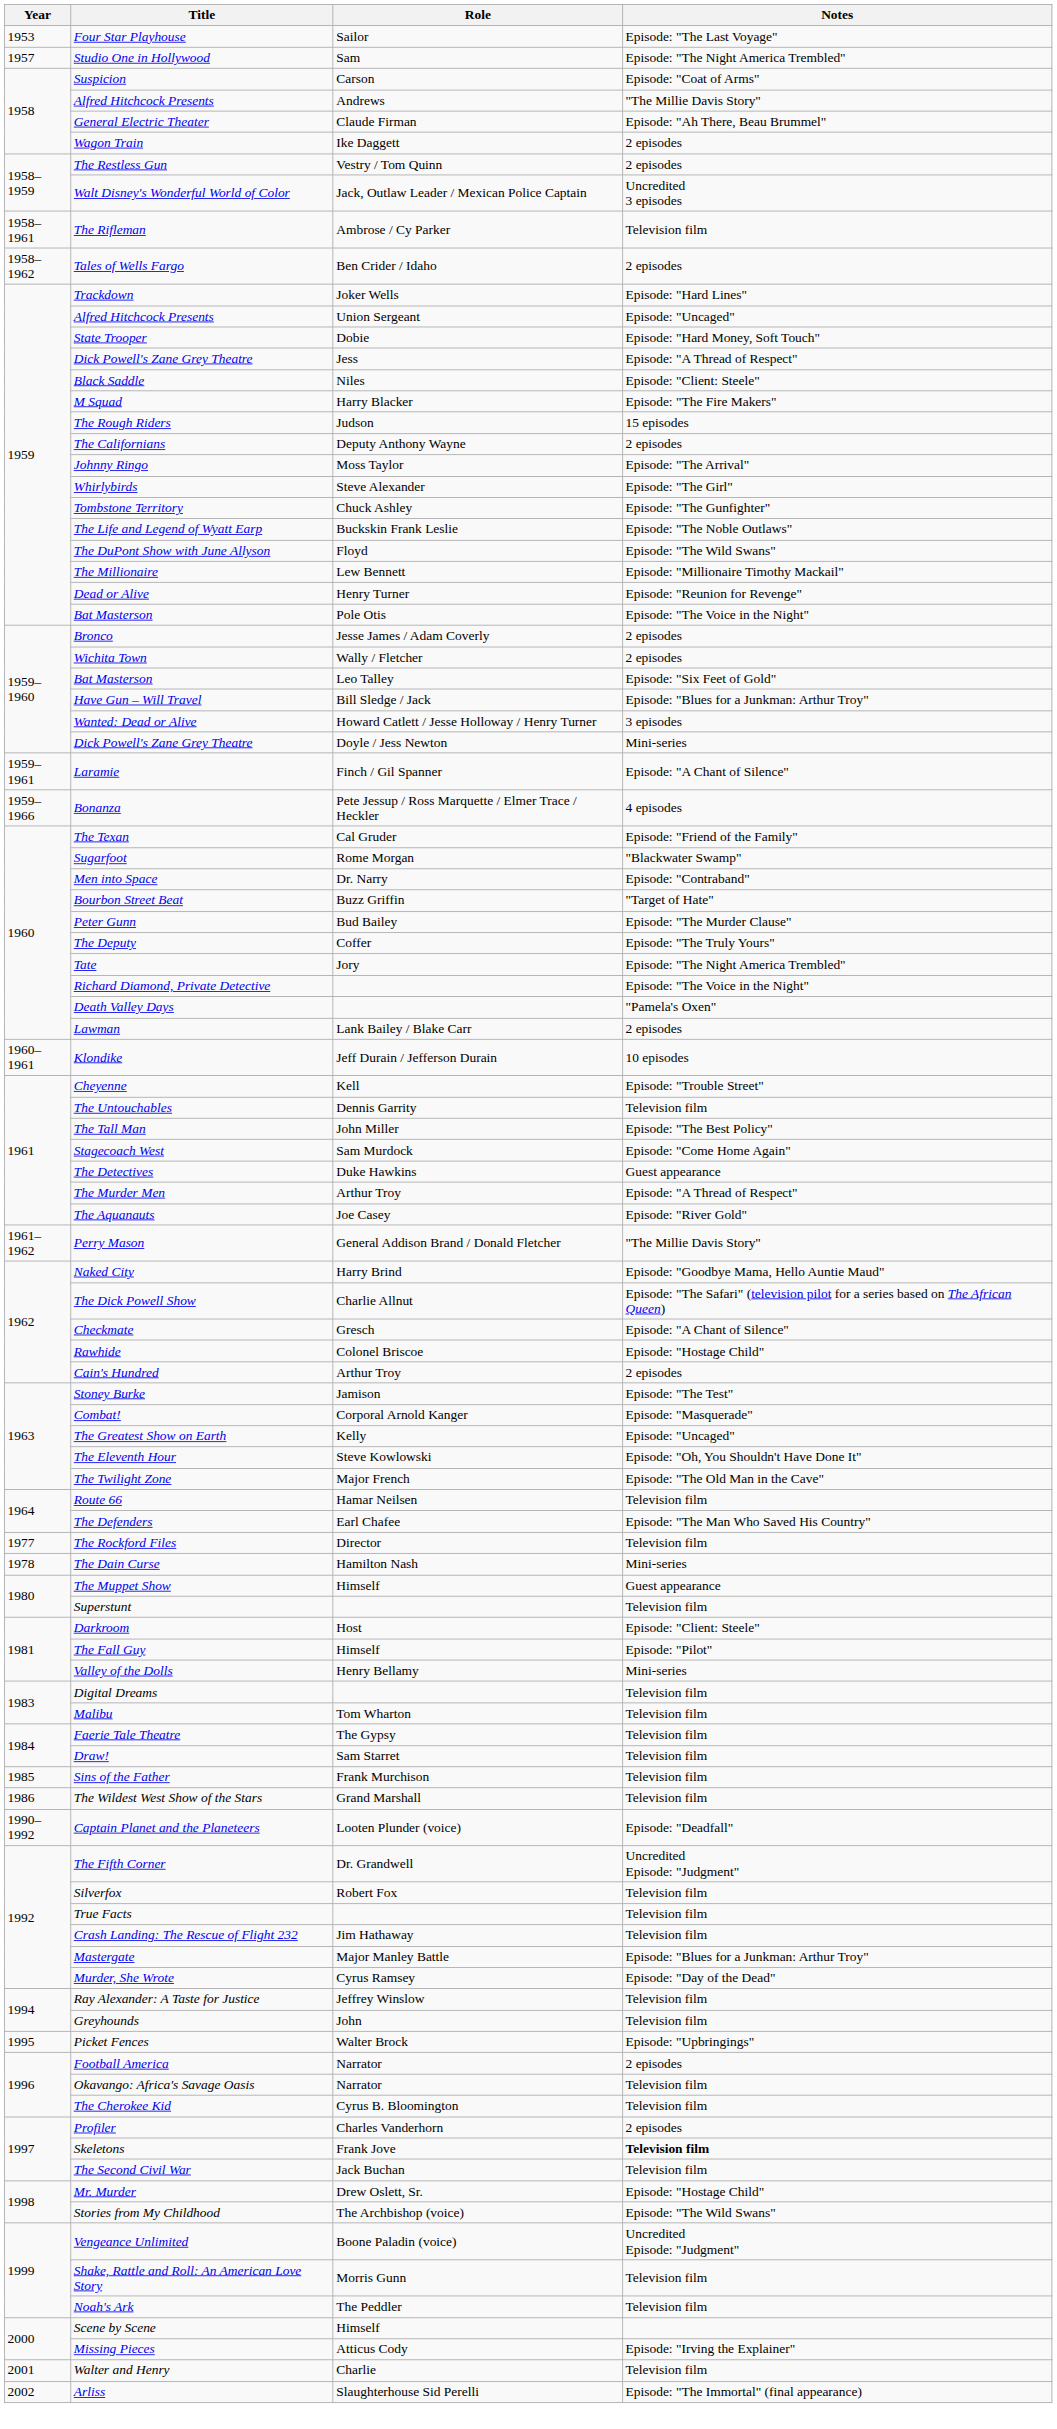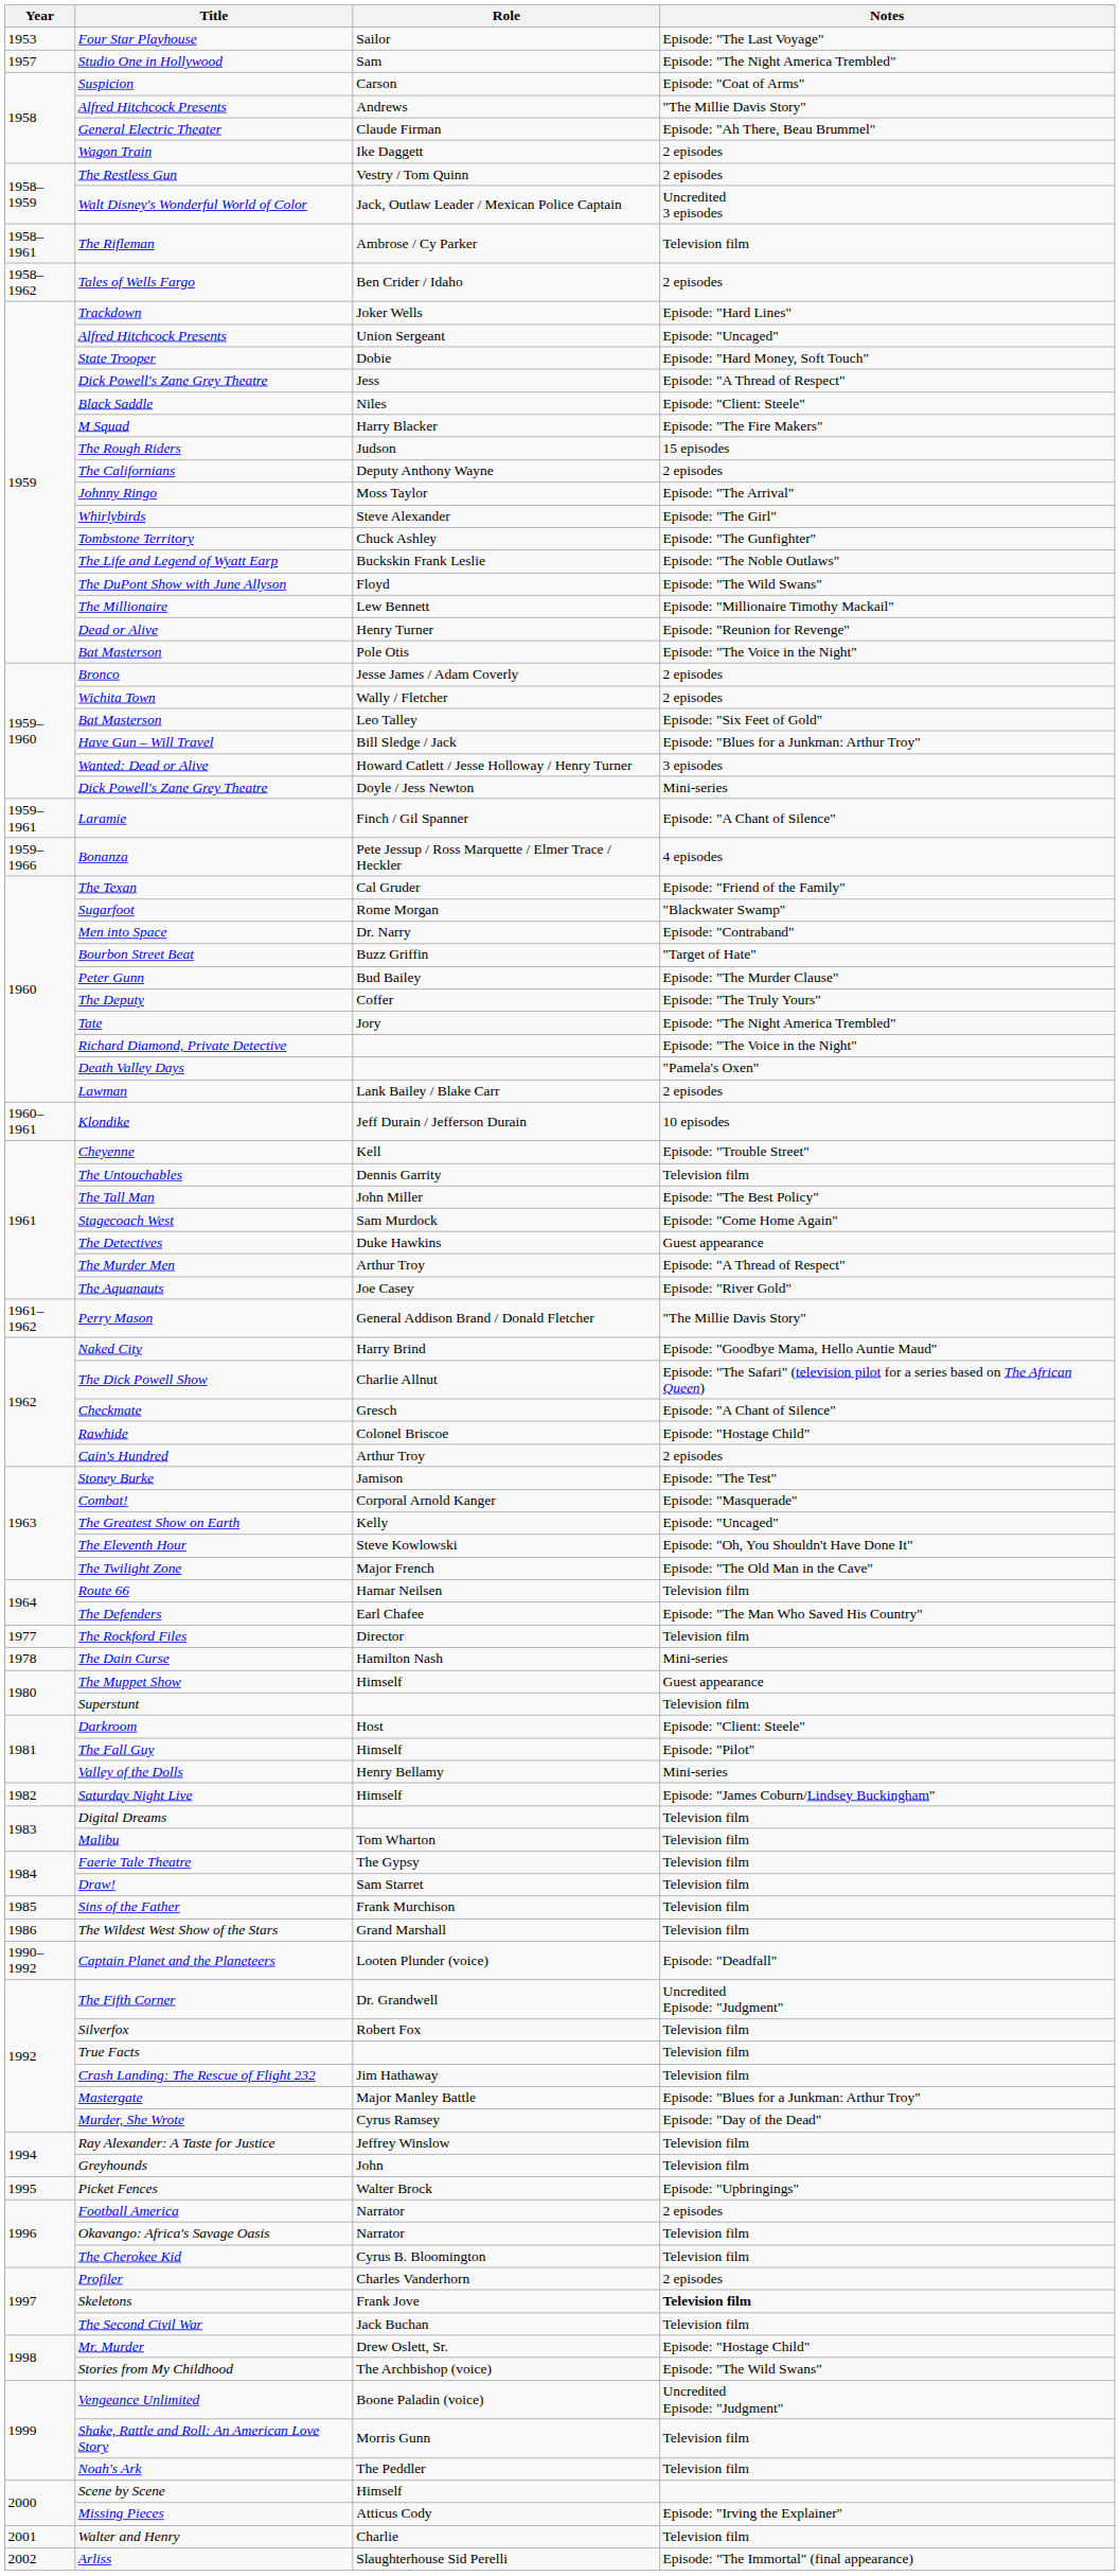 <table class="wikitable sortable">
 <tr>
 <th>Year</th>
 <th>Title</th>
 <th>Role</th>
 <th>Notes</th>
 </tr>
 <tr>
 <td>1953</td>
 <td><em><a href='#'>Four Star Playhouse</a></em></td>
 <td>Sailor</td>
 <td>Episode: "The Last Voyage"</td>
 </tr>
 <tr>
 <td>1957</td>
 <td><em><a href='#'>Studio One in Hollywood</a></em></td>
 <td>Sam</td>
 <td>Episode: "The Night America Trembled"</td>
 </tr>
 <tr>
 <td rowspan="4">1958</td>
 <td><em><a href='#'>Suspicion</a></em></td>
 <td>Carson</td>
 <td>Episode: "Coat of Arms"</td>
 </tr>
 <tr>
 <td><em><a href='#'>Alfred Hitchcock Presents</a></em></td>
 <td>Andrews</td>
 <td>"The Millie Davis Story"</td>
 </tr>
 <tr>
 <td><em><a href='#'>General Electric Theater</a></em></td>
 <td>Claude Firman</td>
 <td>Episode: "Ah There, Beau Brummel"</td>
 </tr>
 <tr>
 <td><em><a href='#'>Wagon Train</a></em></td>
 <td>Ike Daggett</td>
 <td>2 episodes</td>
 </tr>
 <tr>
 <td rowspan="2">1958–1959</td>
 <td><em><a href='#'>The Restless Gun</a></em></td>
 <td>Vestry / Tom Quinn</td>
 <td>2 episodes</td>
 </tr>
 <tr>
 <td><em><a href='#'>Walt Disney's Wonderful World of Color</a></em></td>
 <td>Jack, Outlaw Leader / Mexican Police Captain</td>
 <td>Uncredited<br>3 episodes</td>
 </tr>
 <tr>
 <td>1958–1961</td>
 <td><em><a href='#'>The Rifleman</a></em></td>
 <td>Ambrose / Cy Parker</td>
 <td>Television film</td>
 </tr>
 <tr>
 <td>1958–1962</td>
 <td><em><a href='#'>Tales of Wells Fargo</a></em></td>
 <td>Ben Crider / Idaho</td>
 <td>2 episodes</td>
 </tr>
 <tr>
 <td rowspan="16">1959</td>
 <td><em><a href='#'>Trackdown</a></em></td>
 <td>Joker Wells</td>
 <td>Episode: "Hard Lines"</td>
 </tr>
 <tr>
 <td><em><a href='#'>Alfred Hitchcock Presents</a></em></td>
 <td>Union Sergeant</td>
 <td>Episode: "Uncaged"</td>
 </tr>
 <tr>
 <td><em><a href='#'>State Trooper</a></em></td>
 <td>Dobie</td>
 <td>Episode: "Hard Money, Soft Touch"</td>
 </tr>
 <tr>
 <td><em><a href='#'>Dick Powell's Zane Grey Theatre</a></em></td>
 <td>Jess</td>
 <td>Episode: "A Thread of Respect"</td>
 </tr>
 <tr>
 <td><em><a href='#'>Black Saddle</a></em></td>
 <td>Niles</td>
 <td>Episode: "Client: Steele"</td>
 </tr>
 <tr>
 <td><em><a href='#'>M Squad</a></em></td>
 <td>Harry Blacker</td>
 <td>Episode: "The Fire Makers"</td>
 </tr>
 <tr>
 <td><em><a href='#'>The Rough Riders</a></em></td>
 <td>Judson</td>
 <td>15 episodes</td>
 </tr>
 <tr>
 <td><em><a href='#'>The Californians</a></em></td>
 <td>Deputy Anthony Wayne</td>
 <td>2 episodes</td>
 </tr>
 <tr>
 <td><em><a href='#'>Johnny Ringo</a></em></td>
 <td>Moss Taylor</td>
 <td>Episode: "The Arrival"</td>
 </tr>
 <tr>
 <td><em><a href='#'>Whirlybirds</a></em></td>
 <td>Steve Alexander</td>
 <td>Episode: "The Girl"</td>
 </tr>
 <tr>
 <td><em><a href='#'>Tombstone Territory</a></em></td>
 <td>Chuck Ashley</td>
 <td>Episode: "The Gunfighter"</td>
 </tr>
 <tr>
 <td><em><a href='#'>The Life and Legend of Wyatt Earp</a></em></td>
 <td>Buckskin Frank Leslie</td>
 <td>Episode: "The Noble Outlaws"</td>
 </tr>
 <tr>
 <td><em><a href='#'>The DuPont Show with June Allyson</a></em></td>
 <td>Floyd</td>
 <td>Episode: "The Wild Swans"</td>
 </tr>
 <tr>
 <td><em><a href='#'>The Millionaire</a></em></td>
 <td>Lew Bennett</td>
 <td>Episode: "Millionaire Timothy Mackail"</td>
 </tr>
 <tr>
 <td><em><a href='#'>Dead or Alive</a></em></td>
 <td>Henry Turner</td>
 <td>Episode: "Reunion for Revenge"</td>
 </tr>
 <tr>
 <td><em><a href='#'>Bat Masterson</a></em></td>
 <td>Pole Otis</td>
 <td>Episode: "The Voice in the Night"</td>
 </tr>
 <tr>
 <td rowspan="6">1959–1960</td>
 <td><em><a href='#'>Bronco</a></em></td>
 <td>Jesse James / Adam Coverly</td>
 <td>2 episodes</td>
 </tr>
 <tr>
 <td><em><a href='#'>Wichita Town</a></em></td>
 <td>Wally / Fletcher</td>
 <td>2 episodes</td>
 </tr>
 <tr>
 <td><em><a href='#'>Bat Masterson</a></em></td>
 <td>Leo Talley</td>
 <td>Episode: "Six Feet of Gold"</td>
 </tr>
 <tr>
 <td><em><a href='#'>Have Gun – Will Travel</a></em></td>
 <td>Bill Sledge / Jack</td>
 <td>Episode: "Blues for a Junkman: Arthur Troy"</td>
 </tr>
 <tr>
 <td><em><a href='#'>Wanted: Dead or Alive</a></em></td>
 <td>Howard Catlett / Jesse Holloway / Henry Turner</td>
 <td>3 episodes</td>
 </tr>
 <tr>
 <td><em><a href='#'>Dick Powell's Zane Grey Theatre</a></em></td>
 <td>Doyle / Jess Newton</td>
 <td>Mini-series</td>
 </tr>
 <tr>
 <td>1959–1961</td>
 <td><em><a href='#'>Laramie</a></em></td>
 <td>Finch / Gil Spanner</td>
 <td>Episode: "A Chant of Silence"</td>
 </tr>
 <tr>
 <td>1959–1966</td>
 <td><em><a href='#'>Bonanza</a></em></td>
 <td>Pete Jessup / Ross Marquette / Elmer Trace / Heckler</td>
 <td>4 episodes</td>
 </tr>
 <tr>
 <td rowspan="10">1960</td>
 <td><em><a href='#'>The Texan</a></em></td>
 <td>Cal Gruder</td>
 <td>Episode: "Friend of the Family"</td>
 </tr>
 <tr>
 <td><em><a href='#'>Sugarfoot</a></em></td>
 <td>Rome Morgan</td>
 <td>"Blackwater Swamp"</td>
 </tr>
 <tr>
 <td><em><a href='#'>Men into Space</a></em></td>
 <td>Dr. Narry</td>
 <td>Episode: "Contraband"</td>
 </tr>
 <tr>
 <td><em><a href='#'>Bourbon Street Beat</a></em></td>
 <td>Buzz Griffin</td>
 <td>"Target of Hate"</td>
 </tr>
 <tr>
 <td><em><a href='#'>Peter Gunn</a></em></td>
 <td>Bud Bailey</td>
 <td>Episode: "The Murder Clause"</td>
 </tr>
 <tr>
 <td><em><a href='#'>The Deputy</a></em></td>
 <td>Coffer</td>
 <td>Episode: "The Truly Yours"</td>
 </tr>
 <tr>
 <td><em><a href='#'>Tate</a></em></td>
 <td>Jory</td>
 <td>Episode: "The Night America Trembled"</td>
 </tr>
 <tr>
 <td><em><a href='#'>Richard Diamond, Private Detective</a></em></td>
 <td></td>
 <td>Episode: "The Voice in the Night"</td>
 </tr>
 <tr>
 <td><em><a href='#'>Death Valley Days</a></em></td>
 <td></td>
 <td>"Pamela's Oxen"</td>
 </tr>
 <tr>
 <td><em><a href='#'>Lawman</a></em></td>
 <td>Lank Bailey / Blake Carr</td>
 <td>2 episodes</td>
 </tr>
 <tr>
 <td>1960–1961</td>
 <td><em><a href='#'>Klondike</a></em></td>
 <td>Jeff Durain / Jefferson Durain</td>
 <td>10 episodes</td>
 </tr>
 <tr>
 <td rowspan="7">1961</td>
 <td><em><a href='#'>Cheyenne</a></em></td>
 <td>Kell</td>
 <td>Episode: "Trouble Street"</td>
 </tr>
 <tr>
 <td><em><a href='#'>The Untouchables</a></em></td>
 <td>Dennis Garrity</td>
 <td>Television film</td>
 </tr>
 <tr>
 <td><em><a href='#'>The Tall Man</a></em></td>
 <td>John Miller</td>
 <td>Episode: "The Best Policy"</td>
 </tr>
 <tr>
 <td><em><a href='#'>Stagecoach West</a></em></td>
 <td>Sam Murdock</td>
 <td>Episode: "Come Home Again"</td>
 </tr>
 <tr>
 <td><em><a href='#'>The Detectives</a></em></td>
 <td>Duke Hawkins</td>
 <td>Guest appearance</td>
 </tr>
 <tr>
 <td><em><a href='#'>The Murder Men</a></em></td>
 <td>Arthur Troy</td>
 <td>Episode: "A Thread of Respect"</td>
 </tr>
 <tr>
 <td><em><a href='#'>The Aquanauts</a></em></td>
 <td>Joe Casey</td>
 <td>Episode: "River Gold"</td>
 </tr>
 <tr>
 <td>1961–1962</td>
 <td><em><a href='#'>Perry Mason</a></em></td>
 <td>General Addison Brand / Donald Fletcher</td>
 <td>"The Millie Davis Story"</td>
 </tr>
 <tr>
 <td rowspan="5">1962</td>
 <td><em><a href='#'>Naked City</a></em></td>
 <td>Harry Brind</td>
 <td>Episode: "Goodbye Mama, Hello Auntie Maud"</td>
 </tr>
 <tr>
 <td><em><a href='#'>The Dick Powell Show</a></em></td>
 <td>Charlie Allnut</td>
 <td>Episode: "The Safari" (<a href='#'>television pilot</a> for a series based on <em><a href='#'>The African Queen</a></em>)</td>
 </tr>
 <tr>
 <td><em><a href='#'>Checkmate</a></em></td>
 <td>Gresch</td>
 <td>Episode: "A Chant of Silence"</td>
 </tr>
 <tr>
 <td><em><a href='#'>Rawhide</a></em></td>
 <td>Colonel Briscoe</td>
 <td>Episode: "Hostage Child"</td>
 </tr>
 <tr>
 <td><em><a href='#'>Cain's Hundred</a></em></td>
 <td>Arthur Troy</td>
 <td>2 episodes</td>
 </tr>
 <tr>
 <td rowspan="5">1963</td>
 <td><em><a href='#'>Stoney Burke</a></em></td>
 <td>Jamison</td>
 <td>Episode: "The Test"</td>
 </tr>
 <tr>
 <td><em><a href='#'>Combat!</a></em></td>
 <td>Corporal Arnold Kanger</td>
 <td>Episode: "Masquerade"</td>
 </tr>
 <tr>
 <td><em><a href='#'>The Greatest Show on Earth</a></em></td>
 <td>Kelly</td>
 <td>Episode: "Uncaged"</td>
 </tr>
 <tr>
 <td><em><a href='#'>The Eleventh Hour</a></em></td>
 <td>Steve Kowlowski</td>
 <td>Episode: "Oh, You Shouldn't Have Done It"</td>
 </tr>
 <tr>
 <td><em><a href='#'>The Twilight Zone</a></em></td>
 <td>Major French</td>
 <td>Episode: "The Old Man in the Cave"</td>
 </tr>
 <tr>
 <td rowspan="2">1964</td>
 <td><em><a href='#'>Route 66</a></em></td>
 <td>Hamar Neilsen</td>
 <td>Television film</td>
 </tr>
 <tr>
 <td><em><a href='#'>The Defenders</a></em></td>
 <td>Earl Chafee</td>
 <td>Episode: "The Man Who Saved His Country"</td>
 </tr>
 <tr>
 <td>1977</td>
 <td><em><a href='#'>The Rockford Files</a></em></td>
 <td>Director</td>
 <td>Television film</td>
 </tr>
 <tr>
 <td>1978</td>
 <td><em><a href='#'>The Dain Curse</a></em></td>
 <td>Hamilton Nash</td>
 <td>Mini-series</td>
 </tr>
 <tr>
 <td rowspan="2">1980</td>
 <td><em><a href='#'>The Muppet Show</a></em></td>
 <td>Himself</td>
 <td>Guest appearance</td>
 </tr>
 <tr>
 <td><em>Superstunt</em></td>
 <td></td>
 <td>Television film</td>
 </tr>
 <tr>
 <td rowspan="3">1981</td>
 <td><em><a href='#'>Darkroom</a></em></td>
 <td>Host</td>
 <td>Episode: "Client: Steele"</td>
 </tr>
 <tr>
 <td><em><a href='#'>The Fall Guy</a></em></td>
 <td>Himself</td>
 <td>Episode: "Pilot"</td>
 </tr>
 <tr>
 <td><em><a href='#'>Valley of the Dolls</a></em></td>
 <td>Henry Bellamy</td>
 <td>Mini-series</td>
 </tr>
 <tr>
+<td>1982</td>
+<td><em><a href='#'>Saturday Night Live</a></em></td>
+<td>Himself</td>
+<td>Episode: "James Coburn/<a href='#'>Lindsey Buckingham</a>"</td>
+</tr>
+<tr>
 <td rowspan="2">1983</td>
 <td><em>Digital Dreams</em></td>
 <td></td>
 <td>Television film</td>
 </tr>
 <tr>
 <td><em><a href='#'>Malibu</a></em></td>
 <td>Tom Wharton</td>
 <td>Television film</td>
 </tr>
 <tr>
 <td rowspan="2">1984</td>
 <td><em><a href='#'>Faerie Tale Theatre</a></em></td>
 <td>The Gypsy</td>
 <td>Television film</td>
 </tr>
 <tr>
 <td><em><a href='#'>Draw!</a></em></td>
 <td>Sam Starret</td>
 <td>Television film</td>
 </tr>
 <tr>
 <td>1985</td>
 <td><em><a href='#'>Sins of the Father</a></em></td>
 <td>Frank Murchison</td>
 <td>Television film</td>
 </tr>
 <tr>
 <td>1986</td>
 <td><em>The Wildest West Show of the Stars</em></td>
 <td>Grand Marshall</td>
 <td>Television film</td>
 </tr>
 <tr>
 <td>1990–1992</td>
 <td><em><a href='#'>Captain Planet and the Planeteers</a></em></td>
 <td>Looten Plunder (voice)</td>
 <td>Episode: "Deadfall"</td>
 </tr>
 <tr>
 <td rowspan="6">1992</td>
 <td><em><a href='#'>The Fifth Corner</a></em></td>
 <td>Dr. Grandwell</td>
 <td>Uncredited<br>Episode: "Judgment"</td>
 </tr>
 <tr>
 <td><em>Silverfox</em></td>
 <td>Robert Fox</td>
 <td>Television film</td>
 </tr>
 <tr>
 <td><em>True Facts</em></td>
 <td></td>
 <td>Television film</td>
 </tr>
 <tr>
 <td><em><a href='#'>Crash Landing: The Rescue of Flight 232</a></em></td>
 <td>Jim Hathaway</td>
 <td>Television film</td>
 </tr>
 <tr>
 <td><em><a href='#'>Mastergate</a></em></td>
 <td>Major Manley Battle</td>
 <td>Episode: "Blues for a Junkman: Arthur Troy"</td>
 </tr>
 <tr>
 <td><em><a href='#'>Murder, She Wrote</a></em></td>
 <td>Cyrus Ramsey</td>
 <td>Episode: "Day of the Dead"</td>
 </tr>
 <tr>
 <td rowspan="2">1994</td>
 <td><em>Ray Alexander: A Taste for Justice</em></td>
 <td>Jeffrey Winslow</td>
 <td>Television film</td>
 </tr>
 <tr>
 <td><em>Greyhounds</em></td>
 <td>John</td>
 <td>Television film</td>
 </tr>
 <tr>
 <td>1995</td>
 <td><em>Picket Fences</em></td>
 <td>Walter Brock</td>
 <td>Episode: "Upbringings"</td>
 </tr>
 <tr>
 <td rowspan="3">1996</td>
 <td><em><a href='#'>Football America</a></em></td>
 <td>Narrator</td>
 <td>2 episodes</td>
 </tr>
 <tr>
 <td><em>Okavango: Africa's Savage Oasis</em></td>
 <td>Narrator</td>
 <td>Television film</td>
 </tr>
 <tr>
 <td><em><a href='#'>The Cherokee Kid</a></em></td>
 <td>Cyrus B. Bloomington</td>
 <td>Television film</td>
 </tr>
 <tr>
 <td rowspan="3">1997</td>
 <td><em><a href='#'>Profiler</a></em></td>
 <td>Charles Vanderhorn</td>
 <td>2 episodes</td>
 </tr>
 <tr>
 <td><em>Skeletons</em></td>
 <td>Frank Jove</td>
 <td><strong>Television film</strong></td>
 </tr>
 <tr>
 <td><em><a href='#'>The Second Civil War</a></em></td>
 <td>Jack Buchan</td>
 <td>Television film</td>
 </tr>
 <tr>
 <td rowspan="2">1998</td>
 <td><em><a href='#'>Mr. Murder</a></em></td>
 <td>Drew Oslett, Sr.</td>
 <td>Episode: "Hostage Child"</td>
 </tr>
 <tr>
 <td><em>Stories from My Childhood</em></td>
 <td>The Archbishop (voice)</td>
 <td>Episode: "The Wild Swans"</td>
 </tr>
 <tr>
 <td rowspan="3">1999</td>
 <td><em><a href='#'>Vengeance Unlimited</a></em></td>
 <td>Boone Paladin (voice)</td>
 <td>Uncredited<br>Episode: "Judgment"</td>
 </tr>
 <tr>
 <td><em><a href='#'>Shake, Rattle and Roll: An American Love Story</a></em></td>
 <td>Morris Gunn</td>
 <td>Television film</td>
 </tr>
 <tr>
 <td><em><a href='#'>Noah's Ark</a></em></td>
 <td>The Peddler</td>
 <td>Television film</td>
 </tr>
 <tr>
 <td rowspan="2">2000</td>
 <td><em>Scene by Scene</em></td>
 <td>Himself</td>
 <td></td>
 </tr>
 <tr>
 <td><em><a href='#'>Missing Pieces</a></em></td>
 <td>Atticus Cody</td>
 <td>Episode: "Irving the Explainer"</td>
 </tr>
 <tr>
 <td>2001</td>
 <td><em>Walter and Henry</em></td>
 <td>Charlie</td>
 <td>Television film</td>
 </tr>
 <tr>
 <td>2002</td>
 <td><em><a href='#'>Arliss</a></em></td>
 <td>Slaughterhouse Sid Perelli</td>
 <td>Episode: "The Immortal" (final appearance)</td>
 </tr>
 </table>
